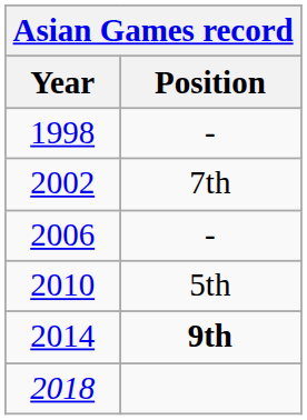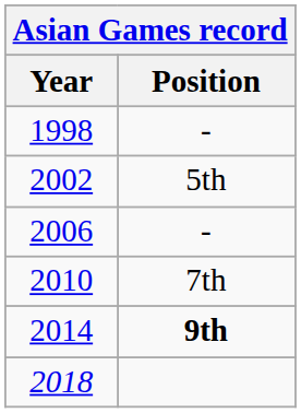 <table class="wikitable" style="text-align: center;">
 <tr>
 <th colspan=10><a href='#'>Asian Games record</a></th>
 </tr>
 <tr>
 <th>Year</th>
 <th>Position</th>
 </tr>
 <tr>
 <td> <a href='#'>1998</a></td>
 <td>-</td>
 </tr>
 <tr>
 <td> <a href='#'>2002</a></td>
-<td>7th</td>
+<td>5th</td>
 </tr>
 <tr>
 <td> <a href='#'>2006</a></td>
 <td>-</td>
 </tr>
 <tr>
 <td> <a href='#'>2010</a></td>
-<td>5th</td>
+<td>7th</td>
 </tr>
 <tr>
 <td> <a href='#'>2014</a></td>
 <td><strong>9th</strong></td>
 </tr>
 <tr>
 <td> <em><a href='#'>2018</a></em></td>
 </tr>
 </table>
